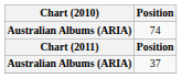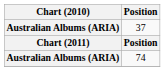 <table class="wikitable plainrowheaders">
 <tr>
 <th scope="col">Chart (2010)</th>
 <th scope="col">Position</th>
 </tr>
 <tr>
 <th scope="row">Australian Albums (ARIA)</th>
-<td style="text-align:center;">74</td>
+<td style="text-align:center;">37</td>
 </tr>
 <tr>
 <th scope="col">Chart (2011)</th>
 <th scope="col">Position</th>
 </tr>
 <tr>
 <th scope="row">Australian Albums (ARIA)</th>
-<td style="text-align:center;">37</td>
+<td style="text-align:center;">74</td>
 </tr>
 <tr>
 </tr>
 </table>
